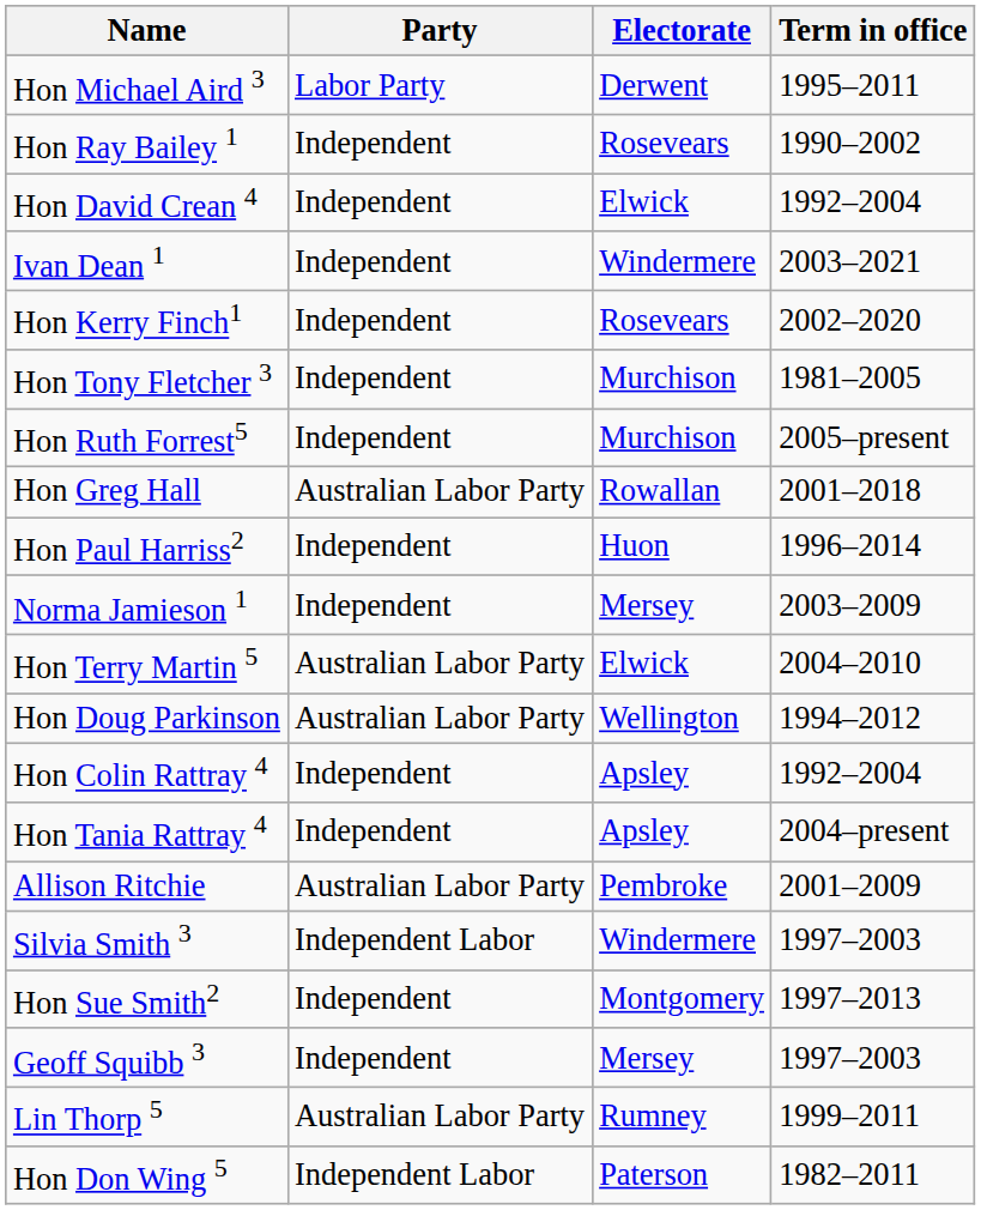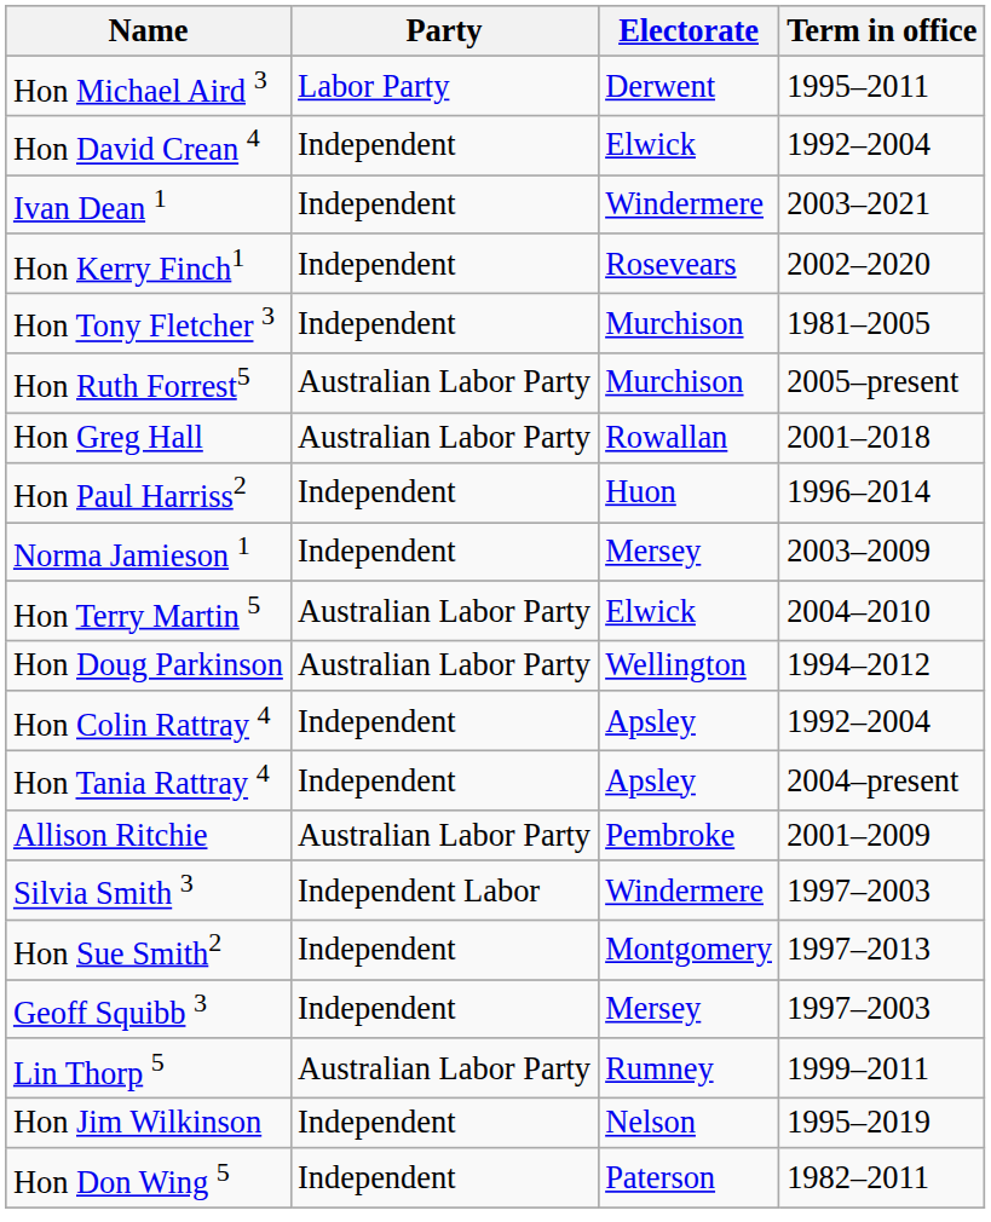 <table class="wikitable sortable">
 <tr>
 <th><strong>Name</strong></th>
 <th><strong>Party</strong></th>
 <th><strong><a href='#'>Electorate</a></strong></th>
 <th><strong>Term in office</strong></th>
 </tr>
 <tr>
 <td>Hon <a href='#'>Michael Aird</a> <sup>3</sup></td>
 <td><a href='#'>Labor Party</a></td>
 <td><a href='#'>Derwent</a></td>
 <td>1995–2011</td>
-</tr>
-<tr>
-<td>Hon <a href='#'>Ray Bailey</a> <sup>1</sup></td>
-<td>Independent</td>
-<td><a href='#'>Rosevears</a></td>
-<td>1990–2002</td>
 </tr>
 <tr>
 <td>Hon <a href='#'>David Crean</a> <sup>4</sup></td>
 <td>Independent</td>
 <td><a href='#'>Elwick</a></td>
 <td>1992–2004</td>
 </tr>
 <tr>
 <td><a href='#'>Ivan Dean</a> <sup>1</sup></td>
 <td>Independent</td>
 <td><a href='#'>Windermere</a></td>
 <td>2003–2021</td>
 </tr>
 <tr>
 <td>Hon <a href='#'>Kerry Finch</a><sup>1</sup></td>
 <td>Independent</td>
 <td><a href='#'>Rosevears</a></td>
 <td>2002–2020</td>
 </tr>
 <tr>
 <td>Hon <a href='#'>Tony Fletcher</a> <sup>3</sup></td>
 <td>Independent</td>
 <td><a href='#'>Murchison</a></td>
 <td>1981–2005</td>
 </tr>
 <tr>
 <td>Hon <a href='#'>Ruth Forrest</a><sup>5</sup></td>
-<td>Independent</td>
+<td>Australian Labor Party</td>
 <td><a href='#'>Murchison</a></td>
 <td>2005–present</td>
 </tr>
 <tr>
 <td>Hon <a href='#'>Greg Hall</a></td>
 <td>Australian Labor Party</td>
 <td><a href='#'>Rowallan</a></td>
 <td>2001–2018</td>
 </tr>
 <tr>
 <td>Hon <a href='#'>Paul Harriss</a><sup>2</sup></td>
 <td>Independent</td>
 <td><a href='#'>Huon</a></td>
 <td>1996–2014</td>
 </tr>
 <tr>
 <td><a href='#'>Norma Jamieson</a> <sup>1</sup></td>
 <td>Independent</td>
 <td><a href='#'>Mersey</a></td>
 <td>2003–2009</td>
 </tr>
 <tr>
 <td>Hon <a href='#'>Terry Martin</a> <sup>5</sup></td>
 <td>Australian Labor Party</td>
 <td><a href='#'>Elwick</a></td>
 <td>2004–2010</td>
 </tr>
 <tr>
 <td>Hon <a href='#'>Doug Parkinson</a></td>
 <td>Australian Labor Party</td>
 <td><a href='#'>Wellington</a></td>
 <td>1994–2012</td>
 </tr>
 <tr>
 <td>Hon <a href='#'>Colin Rattray</a> <sup>4</sup></td>
 <td>Independent</td>
 <td><a href='#'>Apsley</a></td>
 <td>1992–2004</td>
 </tr>
 <tr>
 <td>Hon <a href='#'>Tania Rattray</a> <sup>4</sup></td>
 <td>Independent</td>
 <td><a href='#'>Apsley</a></td>
 <td>2004–present</td>
 </tr>
 <tr>
 <td><a href='#'>Allison Ritchie</a></td>
 <td>Australian Labor Party</td>
 <td><a href='#'>Pembroke</a></td>
 <td>2001–2009</td>
 </tr>
 <tr>
 <td><a href='#'>Silvia Smith</a> <sup>3</sup></td>
 <td>Independent Labor</td>
 <td><a href='#'>Windermere</a></td>
 <td>1997–2003</td>
 </tr>
 <tr>
 <td>Hon <a href='#'>Sue Smith</a><sup>2</sup></td>
 <td>Independent</td>
 <td><a href='#'>Montgomery</a></td>
 <td>1997–2013</td>
 </tr>
 <tr>
 <td><a href='#'>Geoff Squibb</a> <sup>3</sup></td>
 <td>Independent</td>
 <td><a href='#'>Mersey</a></td>
 <td>1997–2003</td>
 </tr>
 <tr>
 <td><a href='#'>Lin Thorp</a> <sup>5</sup></td>
 <td>Australian Labor Party</td>
 <td><a href='#'>Rumney</a></td>
 <td>1999–2011</td>
 </tr>
 <tr>
+<td>Hon <a href='#'>Jim Wilkinson</a></td>
+<td>Independent</td>
+<td><a href='#'>Nelson</a></td>
+<td>1995–2019</td>
+</tr>
+<tr>
 <td>Hon <a href='#'>Don Wing</a> <sup>5</sup></td>
-<td>Independent Labor</td>
+<td>Independent</td>
 <td><a href='#'>Paterson</a></td>
 <td>1982–2011</td>
 </tr>
 </table>
